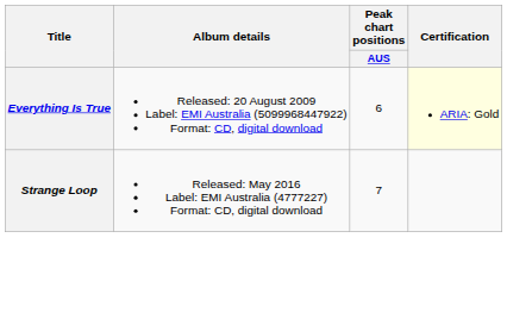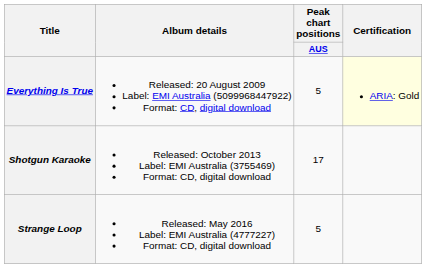 <table class="wikitable plainrowheaders" style="text-align:center;">
 <tr>
 <th scope="col" rowspan="2">Title</th>
 <th scope="col" rowspan="2">Album details</th>
 <th scope="col" colspan="1">Peak chart positions</th>
 <th scope="col" rowspan="2">Certification</th>
 </tr>
 <tr>
 <th scope="col" style="width:3em;font-size:90%;"><a href='#'>AUS</a><br></th>
 </tr>
 <tr>
 <th scope="row"><em><a href='#'>Everything Is True</a></em></th>
 <td><br><ul><li>Released: 20 August 2009</li><li>Label: <a href='#'>EMI Australia</a> (5099968447922)</li><li>Format: <a href='#'>CD</a>, <a href='#'>digital download</a></li></ul></td>
-<td>6</td>
+<td>5</td>
 <td style="background: lightyellow;"><br><ul><li><a href='#'>ARIA</a>: Gold</li></ul></td>
+</tr>
+<tr>
+<th scope="row"><em>Shotgun Karaoke</em></th>
+<td><br><ul><li>Released: October 2013</li><li>Label: EMI Australia (3755469)</li><li>Format: CD, digital download</li></ul></td>
+<td>17</td>
+<td></td>
 </tr>
 <tr>
 <th scope="row"><em>Strange Loop</em></th>
 <td><br><ul><li>Released: May 2016</li><li>Label: EMI Australia (4777227)</li><li>Format: CD, digital download</li></ul></td>
-<td>7</td>
+<td>5</td>
 <td></td>
 </tr>
 </table>
